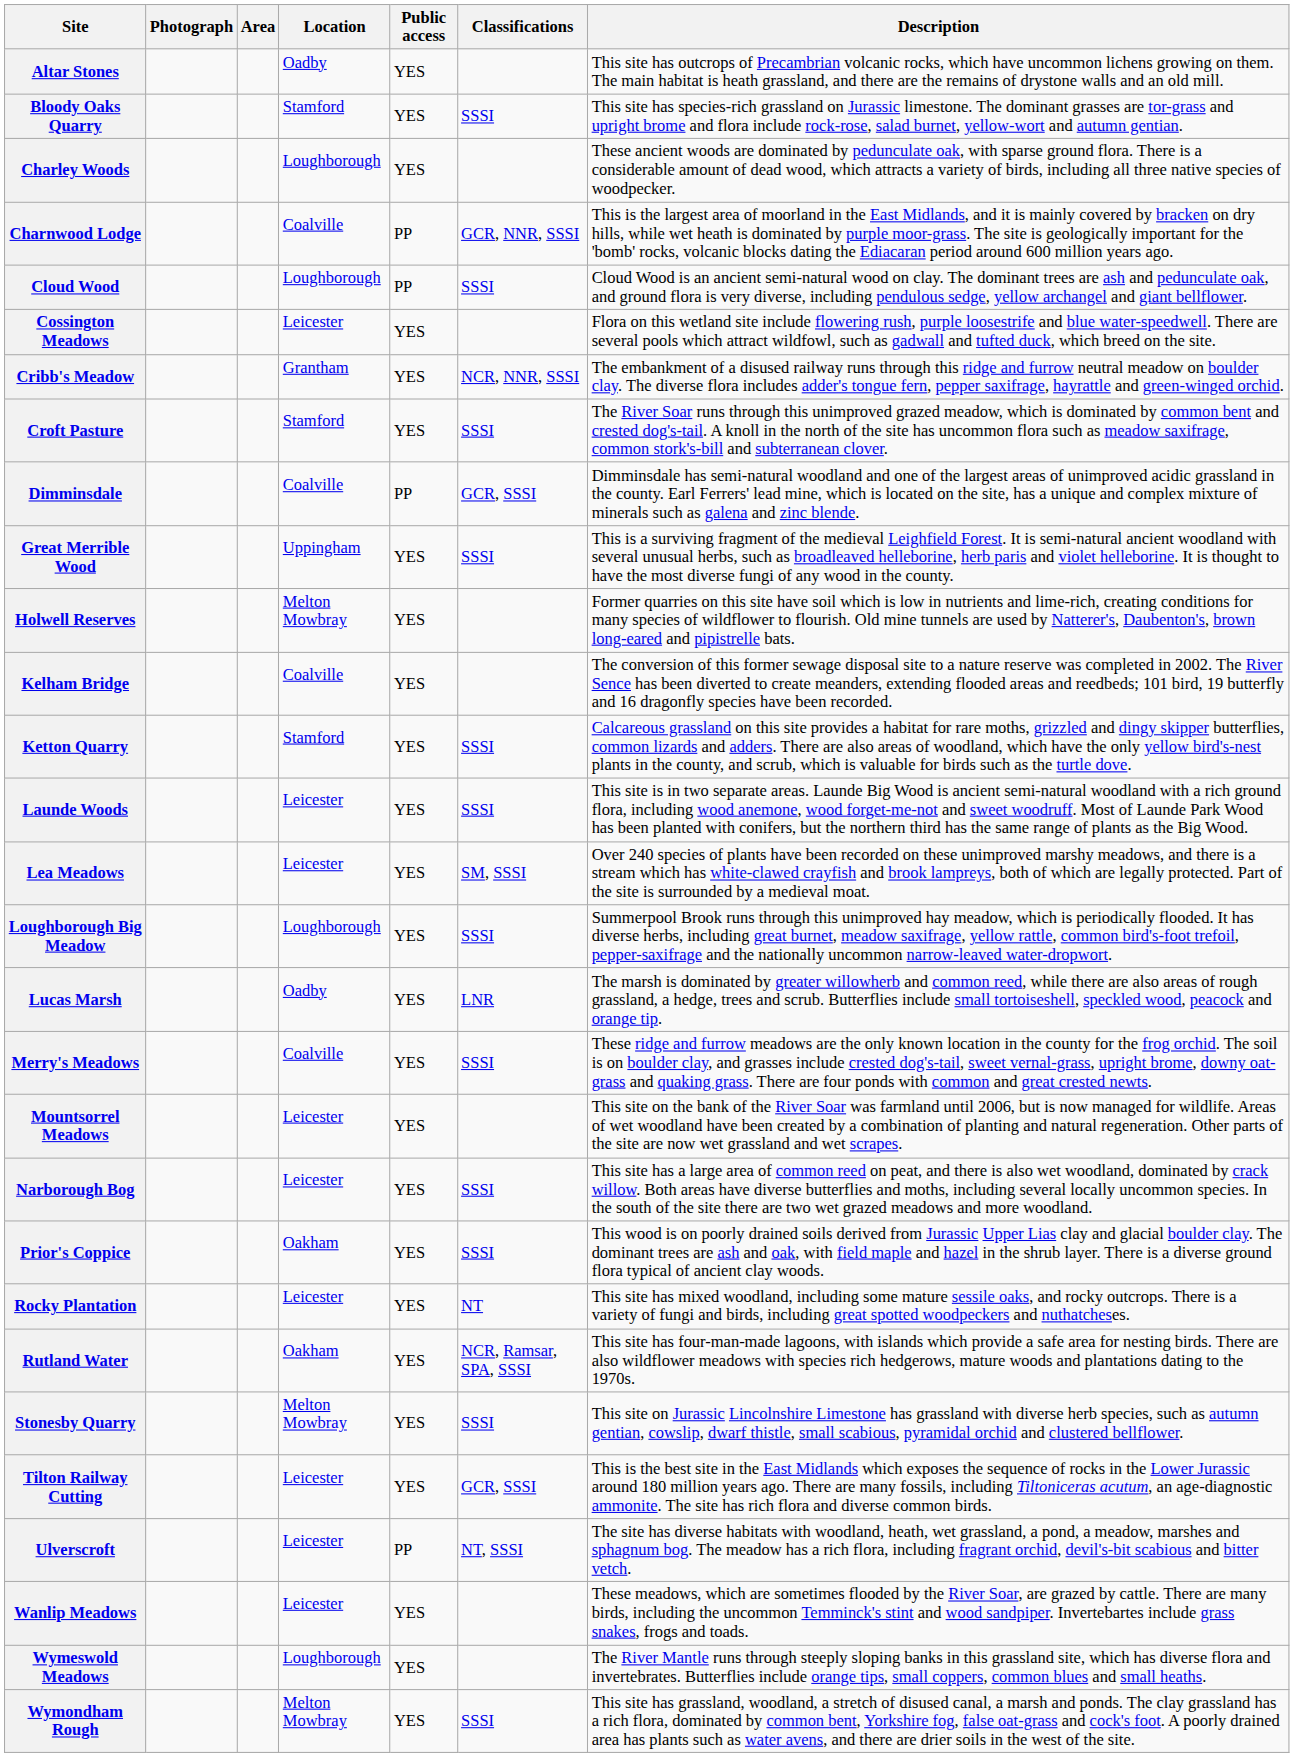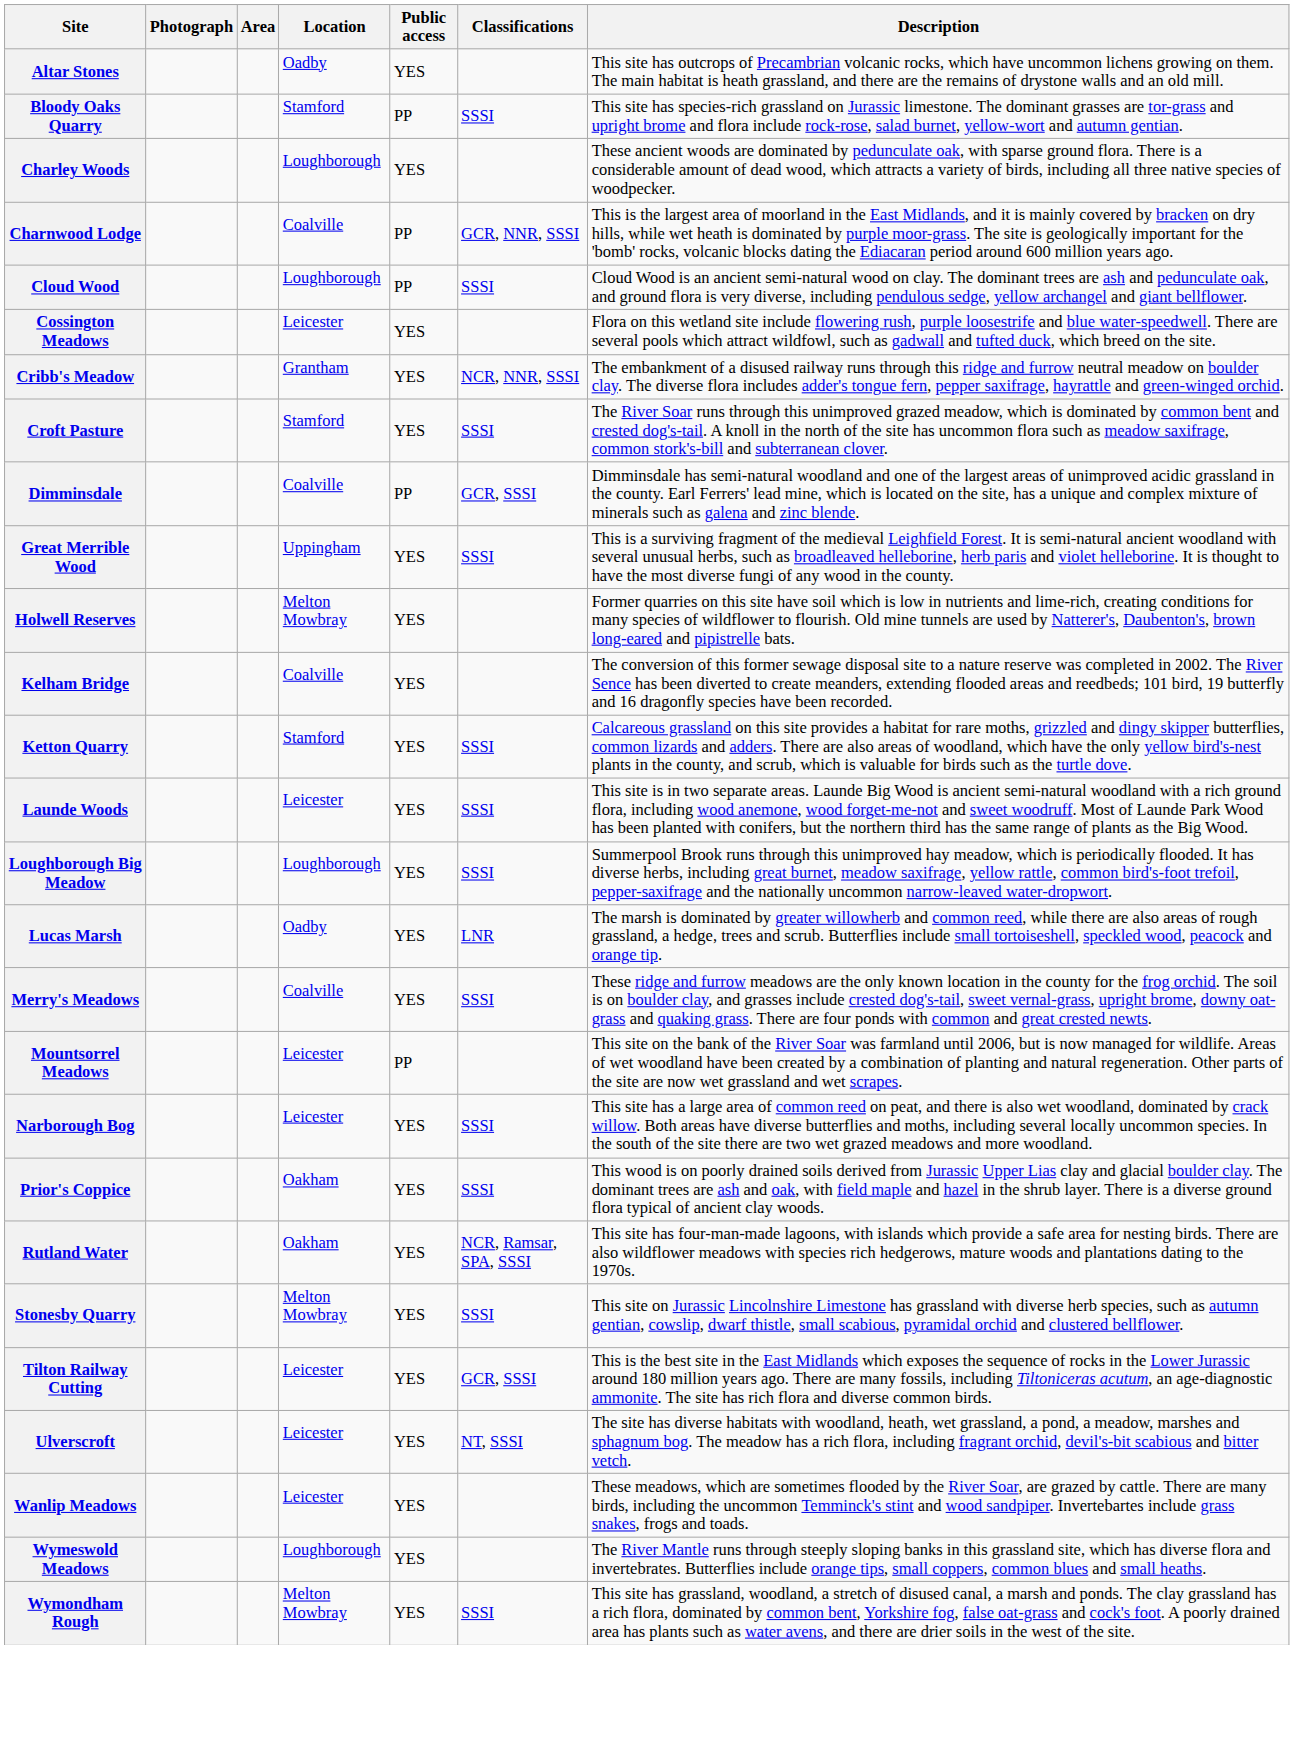 <table class="wikitable sortable plainrowheaders">
 <tr>
 <th scope="col">Site</th>
 <th scope="col" class="unsortable">Photograph</th>
 <th scope="col" data-sort-type="number">Area</th>
 <th scope="col">Location</th>
 <th scope="col">Public access</th>
 <th scope="col">Classifications</th>
 <th scope="col" class="unsortable">Description</th>
 </tr>
 <tr>
 <th scope="row"><a href='#'>Altar Stones</a></th>
 <td></td>
 <td><small> </small></td>
 <td><a href='#'>Oadby</a><br> <br> </td>
 <td>YES</td>
 <td></td>
 <td>This site has outcrops of <a href='#'>Precambrian</a> volcanic rocks, which have uncommon lichens growing on them. The main habitat is heath grassland, and there are the remains of drystone walls and an old mill.</td>
 </tr>
 <tr>
 <th scope="row"><a href='#'>Bloody Oaks Quarry</a></th>
 <td></td>
 <td><small> </small></td>
 <td><a href='#'>Stamford</a><br> <br> </td>
-<td>YES</td>
+<td>PP</td>
 <td><a href='#'>SSSI</a></td>
 <td>This site has species-rich grassland on <a href='#'>Jurassic</a> limestone. The dominant grasses are <a href='#'>tor-grass</a> and <a href='#'>upright brome</a> and flora include <a href='#'>rock-rose</a>, <a href='#'>salad burnet</a>, <a href='#'>yellow-wort</a> and <a href='#'>autumn gentian</a>.</td>
 </tr>
 <tr>
 <th scope="row"><a href='#'>Charley Woods</a></th>
 <td></td>
 <td><small> </small></td>
 <td><a href='#'>Loughborough</a><br> <br> </td>
 <td>YES</td>
 <td></td>
 <td>These ancient woods are dominated by <a href='#'>pedunculate oak</a>, with sparse ground flora. There is a considerable amount of dead wood, which attracts a variety of birds, including all three native species of woodpecker.</td>
 </tr>
 <tr>
 <th scope="row"><a href='#'>Charnwood Lodge</a></th>
 <td></td>
 <td><small> </small></td>
 <td><a href='#'>Coalville</a><br> <br> </td>
 <td>PP</td>
 <td><a href='#'>GCR</a>, <a href='#'>NNR</a>, <a href='#'>SSSI</a></td>
 <td>This is the largest area of moorland in the <a href='#'>East Midlands</a>, and it is mainly covered by <a href='#'>bracken</a> on dry hills, while wet heath is dominated by <a href='#'>purple moor-grass</a>. The site is geologically important for the 'bomb' rocks, volcanic blocks dating the <a href='#'>Ediacaran</a> period around 600 million years ago.</td>
 </tr>
 <tr>
 <th scope="row"><a href='#'>Cloud Wood</a></th>
 <td></td>
 <td><small> </small></td>
 <td><a href='#'>Loughborough</a><br> <br> </td>
 <td>PP</td>
 <td><a href='#'>SSSI</a></td>
 <td>Cloud Wood is an ancient semi-natural wood on clay. The dominant trees are <a href='#'>ash</a> and <a href='#'>pedunculate oak</a>, and ground flora is very diverse, including <a href='#'>pendulous sedge</a>, <a href='#'>yellow archangel</a> and <a href='#'>giant bellflower</a>.</td>
 </tr>
 <tr>
 <th scope="row"><a href='#'>Cossington Meadows</a></th>
 <td></td>
 <td><small> </small></td>
 <td><a href='#'>Leicester</a><br> <br> </td>
 <td>YES</td>
 <td></td>
 <td>Flora on this wetland site include <a href='#'>flowering rush</a>, <a href='#'>purple loosestrife</a> and <a href='#'>blue water-speedwell</a>. There are several pools which attract wildfowl, such as <a href='#'>gadwall</a> and <a href='#'>tufted duck</a>, which breed on the site.</td>
 </tr>
 <tr>
 <th scope="row"><a href='#'>Cribb's Meadow</a></th>
 <td></td>
 <td><small> </small></td>
 <td><a href='#'>Grantham</a><br> <br> </td>
 <td>YES</td>
 <td><a href='#'>NCR</a>, <a href='#'>NNR</a>, <a href='#'>SSSI</a></td>
 <td>The embankment of a disused railway runs through this <a href='#'>ridge and furrow</a> neutral meadow on <a href='#'>boulder clay</a>. The diverse flora includes <a href='#'>adder's tongue fern</a>, <a href='#'>pepper saxifrage</a>, <a href='#'>hayrattle</a> and <a href='#'>green-winged orchid</a>.</td>
 </tr>
 <tr>
 <th scope="row"><a href='#'>Croft Pasture</a></th>
 <td></td>
 <td><small> </small></td>
 <td><a href='#'>Stamford</a><br> <br> </td>
 <td>YES</td>
 <td><a href='#'>SSSI</a></td>
 <td>The <a href='#'>River Soar</a> runs through this unimproved grazed meadow, which is dominated by <a href='#'>common bent</a> and <a href='#'>crested dog's-tail</a>. A knoll in the north of the site has uncommon flora such as <a href='#'>meadow saxifrage</a>, <a href='#'>common stork's-bill</a> and <a href='#'>subterranean clover</a>.</td>
 </tr>
 <tr>
 <th scope="row"><a href='#'>Dimminsdale</a></th>
 <td></td>
 <td><small> </small></td>
 <td><a href='#'>Coalville</a><br> <br> </td>
 <td>PP</td>
 <td><a href='#'>GCR</a>, <a href='#'>SSSI</a></td>
 <td>Dimminsdale has semi-natural woodland and one of the largest areas of unimproved acidic grassland in the county. Earl Ferrers' lead mine, which is located on the site, has a unique and complex mixture of minerals such as <a href='#'>galena</a> and <a href='#'>zinc blende</a>.</td>
 </tr>
 <tr>
 <th scope="row"><a href='#'>Great Merrible Wood</a></th>
 <td></td>
 <td><small> </small></td>
 <td><a href='#'>Uppingham</a><br> <br> </td>
 <td>YES</td>
 <td><a href='#'>SSSI</a></td>
 <td>This is a surviving fragment of the medieval <a href='#'>Leighfield Forest</a>. It is semi-natural ancient woodland with several unusual herbs, such as <a href='#'>broadleaved helleborine</a>, <a href='#'>herb paris</a> and <a href='#'>violet helleborine</a>. It is thought to have the most diverse fungi of any wood in the county.</td>
 </tr>
 <tr>
 <th scope="row"><a href='#'>Holwell Reserves</a></th>
 <td></td>
 <td><small> </small></td>
 <td><a href='#'>Melton Mowbray</a><br> <br> </td>
 <td>YES</td>
 <td></td>
 <td>Former quarries on this site have soil which is low in nutrients and lime-rich, creating conditions for many species of wildflower to flourish. Old mine tunnels are used by <a href='#'>Natterer's</a>, <a href='#'>Daubenton's</a>, <a href='#'>brown long-eared</a> and <a href='#'>pipistrelle</a> bats.</td>
 </tr>
 <tr>
 <th scope="row"><a href='#'>Kelham Bridge</a></th>
 <td></td>
 <td><small> </small></td>
 <td><a href='#'>Coalville</a><br> <br> </td>
 <td>YES</td>
 <td></td>
 <td>The conversion of this former sewage disposal site to a nature reserve was completed in 2002. The <a href='#'>River Sence</a> has been diverted to create meanders, extending flooded areas and reedbeds; 101 bird, 19 butterfly and 16 dragonfly species have been recorded.</td>
 </tr>
 <tr>
 <th scope="row"><a href='#'>Ketton Quarry</a></th>
 <td></td>
 <td><small> </small></td>
 <td><a href='#'>Stamford</a><br> <br> </td>
 <td>YES</td>
 <td><a href='#'>SSSI</a></td>
 <td><a href='#'>Calcareous grassland</a> on this site provides a habitat for rare moths, <a href='#'>grizzled</a> and <a href='#'>dingy skipper</a> butterflies, <a href='#'>common lizards</a> and <a href='#'>adders</a>. There are also areas of woodland, which have the only <a href='#'>yellow bird's-nest</a> plants in the county, and scrub, which is valuable for birds such as the <a href='#'>turtle dove</a>.</td>
 </tr>
 <tr>
 <th scope="row"><a href='#'>Launde Woods</a></th>
 <td></td>
 <td><small> </small></td>
 <td><a href='#'>Leicester</a><br> <br> </td>
 <td>YES</td>
 <td><a href='#'>SSSI</a></td>
 <td>This site is in two separate areas. Launde Big Wood is ancient semi-natural woodland with a rich ground flora, including <a href='#'>wood anemone</a>, <a href='#'>wood forget-me-not</a> and <a href='#'>sweet woodruff</a>. Most of Launde Park Wood has been planted with conifers, but the northern third has the same range of plants as the Big Wood.</td>
 </tr>
 <tr>
-<th scope="row"><a href='#'>Lea Meadows</a></th>
-<td></td>
-<td><small> </small></td>
-<td><a href='#'>Leicester</a><br> <br> </td>
-<td>YES</td>
-<td><a href='#'>SM</a>, <a href='#'>SSSI</a></td>
-<td>Over 240 species of plants have been recorded on these unimproved marshy meadows, and there is a stream which has <a href='#'>white-clawed crayfish</a> and <a href='#'>brook lampreys</a>, both of which are legally protected. Part of the site is surrounded by a medieval moat.</td>
-</tr>
-<tr>
 <th scope="row"><a href='#'>Loughborough Big Meadow</a></th>
 <td></td>
 <td><small> </small></td>
 <td><a href='#'>Loughborough</a><br> <br> </td>
 <td>YES</td>
 <td><a href='#'>SSSI</a></td>
 <td>Summerpool Brook runs through this unimproved hay meadow, which is periodically flooded. It has diverse herbs, including <a href='#'>great burnet</a>, <a href='#'>meadow saxifrage</a>, <a href='#'>yellow rattle</a>, <a href='#'>common bird's-foot trefoil</a>, <a href='#'>pepper-saxifrage</a> and the nationally uncommon <a href='#'>narrow-leaved water-dropwort</a>.</td>
 </tr>
 <tr>
 <th scope="row"><a href='#'>Lucas Marsh</a></th>
 <td></td>
 <td><small> </small></td>
 <td><a href='#'>Oadby</a><br> <br> </td>
 <td>YES</td>
 <td><a href='#'>LNR</a></td>
 <td>The marsh is dominated by <a href='#'>greater willowherb</a> and <a href='#'>common reed</a>, while there are also areas of rough grassland, a hedge, trees and scrub. Butterflies include <a href='#'>small tortoiseshell</a>, <a href='#'>speckled wood</a>, <a href='#'>peacock</a> and <a href='#'>orange tip</a>.</td>
 </tr>
 <tr>
 <th scope="row"><a href='#'>Merry's Meadows</a></th>
 <td></td>
 <td><small> </small></td>
 <td><a href='#'>Coalville</a><br> <br> </td>
 <td>YES</td>
 <td><a href='#'>SSSI</a></td>
 <td>These <a href='#'>ridge and furrow</a> meadows are the only known location in the county for the <a href='#'>frog orchid</a>. The soil is on <a href='#'>boulder clay</a>, and grasses include <a href='#'>crested dog's-tail</a>, <a href='#'>sweet vernal-grass</a>, <a href='#'>upright brome</a>, <a href='#'>downy oat-grass</a> and <a href='#'>quaking grass</a>. There are four ponds with <a href='#'>common</a> and <a href='#'>great crested newts</a>.</td>
 </tr>
 <tr>
 <th scope="row"><a href='#'>Mountsorrel Meadows</a></th>
 <td></td>
 <td><small> </small></td>
 <td><a href='#'>Leicester</a><br> <br> </td>
-<td>YES</td>
+<td>PP</td>
 <td></td>
 <td>This site on the bank of the <a href='#'>River Soar</a> was farmland until 2006, but is now managed for wildlife. Areas of wet woodland have been created by a combination of planting and natural regeneration. Other parts of the site are now wet grassland and wet <a href='#'>scrapes</a>.</td>
 </tr>
 <tr>
 <th scope="row"><a href='#'>Narborough Bog</a></th>
 <td></td>
 <td><small> </small></td>
 <td><a href='#'>Leicester</a><br> <br> </td>
 <td>YES</td>
 <td><a href='#'>SSSI</a></td>
 <td>This site has a large area of <a href='#'>common reed</a> on peat, and there is also wet woodland, dominated by <a href='#'>crack willow</a>. Both areas have diverse butterflies and moths, including several locally uncommon species. In the south of the site there are two wet grazed meadows and more woodland.</td>
 </tr>
 <tr>
 <th scope="row"><a href='#'>Prior's Coppice</a></th>
 <td></td>
 <td><small> </small></td>
 <td><a href='#'>Oakham</a><br> <br> </td>
 <td>YES</td>
 <td><a href='#'>SSSI</a></td>
 <td>This wood is on poorly drained soils derived from <a href='#'>Jurassic</a> <a href='#'>Upper Lias</a> clay and glacial <a href='#'>boulder clay</a>. The dominant trees are <a href='#'>ash</a> and <a href='#'>oak</a>, with <a href='#'>field maple</a> and <a href='#'>hazel</a> in the shrub layer. There is a diverse ground flora typical of ancient clay woods.</td>
-</tr>
-<tr>
-<th scope="row"><a href='#'>Rocky Plantation</a></th>
-<td></td>
-<td><small> </small></td>
-<td><a href='#'>Leicester</a><br> <br> </td>
-<td>YES</td>
-<td><a href='#'>NT</a></td>
-<td>This site has mixed woodland, including some mature <a href='#'>sessile oaks</a>, and rocky outcrops. There is a variety of fungi and birds, including <a href='#'>great spotted woodpeckers</a> and <a href='#'>nuthatches</a>es.</td>
 </tr>
 <tr>
 <th scope="row"><a href='#'>Rutland Water</a></th>
 <td></td>
 <td><small> </small></td>
 <td><a href='#'>Oakham</a><br> <br> </td>
 <td>YES</td>
 <td><a href='#'>NCR</a>, <a href='#'>Ramsar</a>, <a href='#'>SPA</a>, <a href='#'>SSSI</a></td>
 <td>This site has four-man-made lagoons, with islands which provide a safe area for nesting birds. There are also wildflower meadows with species rich hedgerows, mature woods and plantations dating to the 1970s.</td>
 </tr>
 <tr>
 <th scope="row"><a href='#'>Stonesby Quarry</a></th>
 <td></td>
 <td><small> </small></td>
 <td><a href='#'>Melton Mowbray</a><br> <br> </td>
 <td>YES</td>
 <td><a href='#'>SSSI</a></td>
 <td>This site on <a href='#'>Jurassic</a> <a href='#'>Lincolnshire Limestone</a> has grassland with diverse herb species, such as <a href='#'>autumn gentian</a>, <a href='#'>cowslip</a>, <a href='#'>dwarf thistle</a>, <a href='#'>small scabious</a>, <a href='#'>pyramidal orchid</a> and <a href='#'>clustered bellflower</a>.</td>
 </tr>
 <tr>
 <th scope="row"><a href='#'>Tilton Railway Cutting</a></th>
 <td></td>
 <td><small> </small></td>
 <td><a href='#'>Leicester</a><br> <br> </td>
 <td>YES</td>
 <td><a href='#'>GCR</a>, <a href='#'>SSSI</a></td>
 <td>This is the best site in the <a href='#'>East Midlands</a> which exposes the sequence of rocks in the <a href='#'>Lower Jurassic</a> around 180 million years ago. There are many fossils, including <em><a href='#'>Tiltoniceras acutum</a></em>, an age-diagnostic <a href='#'>ammonite</a>. The site has rich flora and diverse common birds.</td>
 </tr>
 <tr>
 <th scope="row"><a href='#'>Ulverscroft</a></th>
 <td></td>
 <td><small> </small></td>
 <td><a href='#'>Leicester</a><br> <br> </td>
-<td>PP</td>
+<td>YES</td>
 <td><a href='#'>NT</a>, <a href='#'>SSSI</a></td>
 <td>The site has diverse habitats with woodland, heath, wet grassland, a pond, a meadow, marshes and <a href='#'>sphagnum bog</a>. The meadow has a rich flora, including <a href='#'>fragrant orchid</a>, <a href='#'>devil's-bit scabious</a> and <a href='#'>bitter vetch</a>.</td>
 </tr>
 <tr>
 <th scope="row"><a href='#'>Wanlip Meadows</a></th>
 <td></td>
 <td><small> </small></td>
 <td><a href='#'>Leicester</a><br> <br> </td>
 <td>YES</td>
 <td></td>
 <td>These meadows, which are sometimes flooded by the <a href='#'>River Soar</a>, are grazed by cattle. There are many birds, including the uncommon <a href='#'>Temminck's stint</a> and <a href='#'>wood sandpiper</a>. Invertebartes include <a href='#'>grass snakes</a>, frogs and toads.</td>
 </tr>
 <tr>
 <th scope="row"><a href='#'>Wymeswold Meadows</a></th>
 <td></td>
 <td><small> </small></td>
 <td><a href='#'>Loughborough</a><br> <br> </td>
 <td>YES</td>
 <td></td>
 <td>The <a href='#'>River Mantle</a> runs through steeply sloping banks in this grassland site, which has diverse flora and invertebrates. Butterflies include <a href='#'>orange tips</a>, <a href='#'>small coppers</a>, <a href='#'>common blues</a> and <a href='#'>small heaths</a>.</td>
 </tr>
 <tr>
 <th scope="row"><a href='#'>Wymondham Rough</a></th>
 <td></td>
 <td><small> </small></td>
 <td><a href='#'>Melton Mowbray</a><br> <br> </td>
 <td>YES</td>
 <td><a href='#'>SSSI</a></td>
 <td>This site has grassland, woodland, a stretch of disused canal, a marsh and ponds. The clay grassland has a rich flora, dominated by <a href='#'>common bent</a>, <a href='#'>Yorkshire fog</a>, <a href='#'>false oat-grass</a> and <a href='#'>cock's foot</a>. A poorly drained area has plants such as <a href='#'>water avens</a>, and there are drier soils in the west of the site.</td>
 </tr>
 </table>
